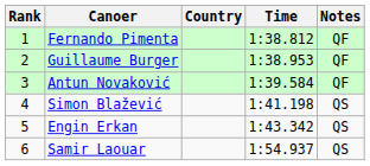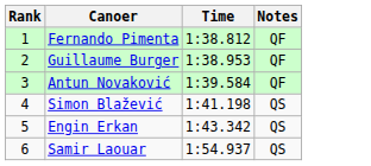 <table class="wikitable" style="text-align:center;">
 <tr>
 <th>Rank</th>
 <th>Canoer</th>
-<th>Country</th>
 <th>Time</th>
 <th>Notes</th>
 </tr>
 <tr bgcolor=ccffcc>
 <td>1</td>
 <td align="left"><a href='#'>Fernando Pimenta</a></td>
-<td align="left"></td>
 <td>1:38.812</td>
 <td>QF</td>
 </tr>
 <tr bgcolor=ccffcc>
 <td>2</td>
 <td align="left"><a href='#'>Guillaume Burger</a></td>
-<td align="left"></td>
 <td>1:38.953</td>
 <td>QF</td>
 </tr>
 <tr bgcolor=ccffcc>
 <td>3</td>
 <td align="left"><a href='#'>Antun Novaković</a></td>
-<td align="left"></td>
 <td>1:39.584</td>
 <td>QF</td>
 </tr>
 <tr>
 <td>4</td>
 <td align="left"><a href='#'>Simon Blažević</a></td>
-<td align="left"></td>
 <td>1:41.198</td>
 <td>QS</td>
 </tr>
 <tr>
 <td>5</td>
 <td align="left"><a href='#'>Engin Erkan</a></td>
-<td align="left"></td>
 <td>1:43.342</td>
 <td>QS</td>
 </tr>
 <tr>
 <td>6</td>
 <td align="left"><a href='#'>Samir Laouar</a></td>
-<td align="left"></td>
 <td>1:54.937</td>
 <td>QS</td>
 </tr>
 </table>
